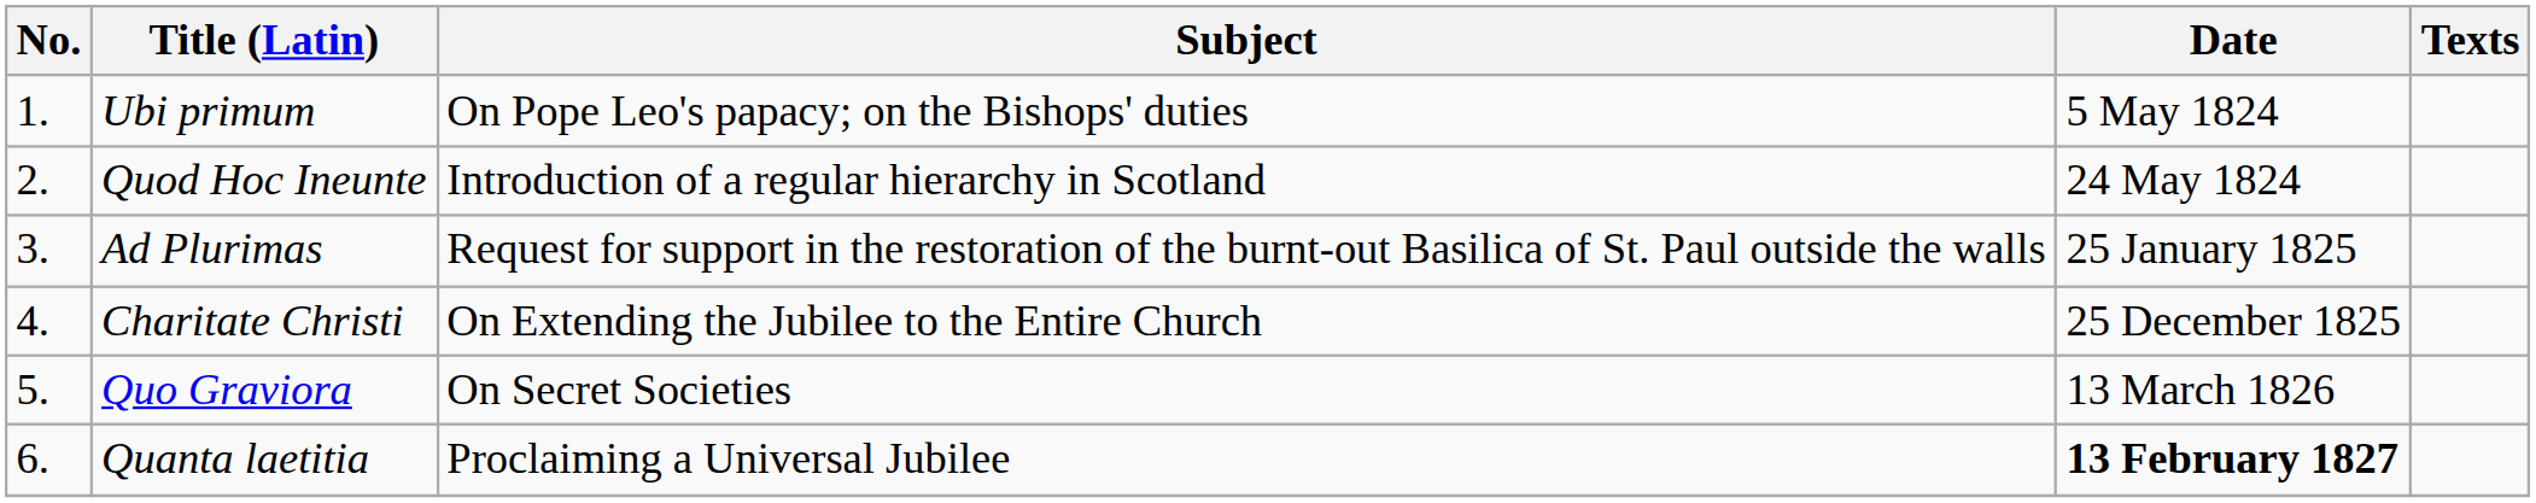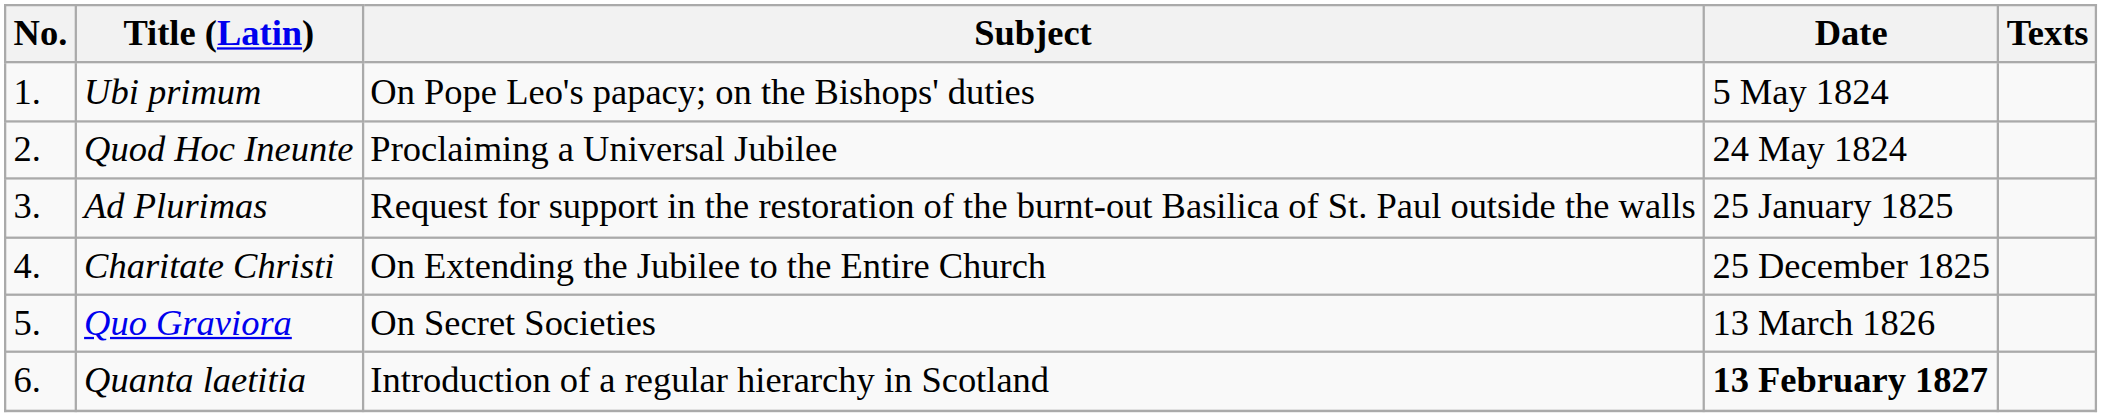 <table class="wikitable">
 <tr>
 <th>No.</th>
 <th>Title (<a href='#'>Latin</a>)</th>
 <th>Subject</th>
 <th>Date</th>
 <th>Texts</th>
 </tr>
 <tr>
 <td>1.</td>
 <td><em>Ubi primum</em></td>
 <td>On Pope Leo's papacy; on the Bishops' duties</td>
 <td>5 May 1824</td>
 <td></td>
 </tr>
 <tr>
 <td>2.</td>
 <td><em>Quod Hoc Ineunte</em></td>
-<td>Introduction of a regular hierarchy in Scotland</td>
+<td>Proclaiming a Universal Jubilee</td>
 <td>24 May 1824</td>
 <td></td>
 </tr>
 <tr>
 <td>3.</td>
 <td><em>Ad Plurimas</em></td>
 <td>Request for support in the restoration of the burnt-out Basilica of St. Paul outside the walls</td>
 <td>25 January 1825</td>
 <td></td>
 </tr>
 <tr>
 <td>4.</td>
 <td><em>Charitate Christi</em></td>
 <td>On Extending the Jubilee to the Entire Church</td>
 <td>25 December 1825</td>
 <td></td>
 </tr>
 <tr>
 <td>5.</td>
 <td><em><a href='#'>Quo Graviora</a></em></td>
 <td>On Secret Societies</td>
 <td>13 March 1826</td>
 <td></td>
 </tr>
 <tr>
 <td>6.</td>
 <td><em>Quanta laetitia</em></td>
-<td>Proclaiming a Universal Jubilee</td>
+<td>Introduction of a regular hierarchy in Scotland</td>
 <td><strong>13 February 1827</strong></td>
 <td></td>
 </tr>
 <tr>
 </tr>
 </table>
